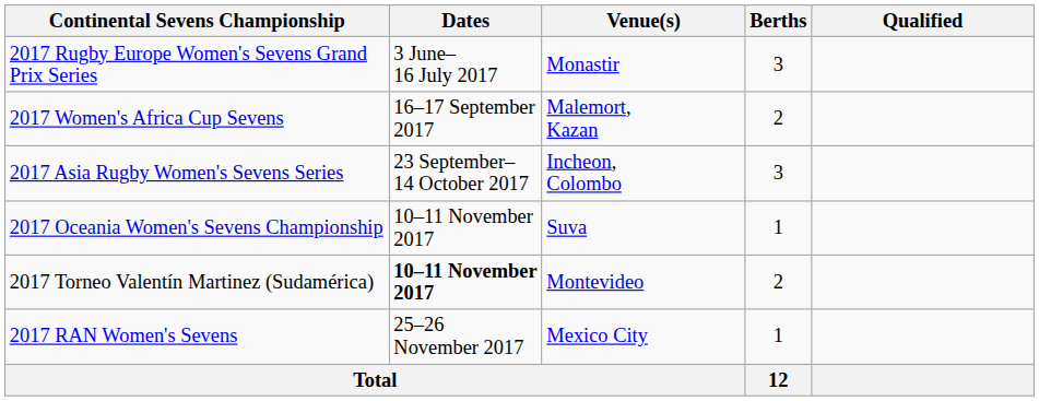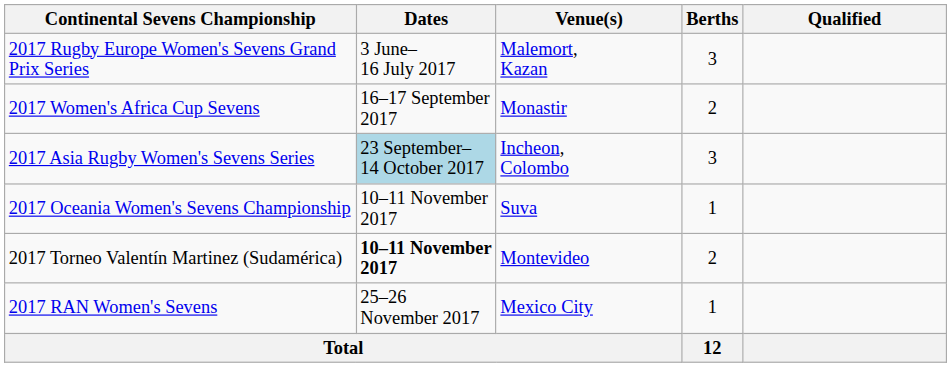 <table class="wikitable" style="width:820px;">
 <tr>
 <th style="width:38%;">Continental Sevens Championship</th>
 <th style="width:15%;">Dates</th>
 <th style="width:20%;">Venue(s)</th>
 <th width=5%>Berths</th>
 <th style="width:25%;">Qualified</th>
 </tr>
 <tr>
 <td><a href='#'>2017 Rugby Europe Women's Sevens Grand Prix Series</a></td>
 <td>3 June–<br>16 July 2017</td>
-<td> <a href='#'>Monastir</a></td>
+<td> <a href='#'>Malemort</a>, <br>  <a href='#'>Kazan</a></td>
 <td align=center>3</td>
 <td><br><br></td>
 </tr>
 <tr>
 <td><a href='#'>2017 Women's Africa Cup Sevens</a></td>
 <td>16–17 September 2017</td>
-<td> <a href='#'>Malemort</a>, <br>  <a href='#'>Kazan</a></td>
+<td> <a href='#'>Monastir</a></td>
 <td align=center>2</td>
 <td><strong></strong><br></td>
 </tr>
 <tr>
 <td><a href='#'>2017 Asia Rugby Women's Sevens Series</a></td>
-<td>23 September–<br>14 October 2017</td>
+<td style="background: lightblue;">23 September–<br>14 October 2017</td>
 <td> <a href='#'>Incheon</a>, <br>  <a href='#'>Colombo</a></td>
 <td align=center>3</td>
 <td><strong></strong><br><br></td>
 </tr>
 <tr>
 <td><a href='#'>2017 Oceania Women's Sevens Championship</a></td>
 <td>10–11 November 2017</td>
 <td> <a href='#'>Suva</a></td>
 <td align=center>1</td>
 <td><strong></strong></td>
 </tr>
 <tr>
 <td>2017 Torneo Valentín Martinez (Sudamérica)</td>
 <td><strong>10–11 November 2017</strong></td>
 <td> <a href='#'>Montevideo</a></td>
 <td align=center>2</td>
 <td><strong></strong><br></td>
 </tr>
 <tr>
 <td><a href='#'>2017 RAN Women's Sevens</a></td>
 <td>25–26 <br> November 2017</td>
 <td> <a href='#'>Mexico City</a></td>
 <td align=center>1</td>
 <td><strong></strong></td>
 </tr>
 <tr>
 <th colspan=3>Total</th>
 <th>12</th>
 <th></th>
 </tr>
 </table>
